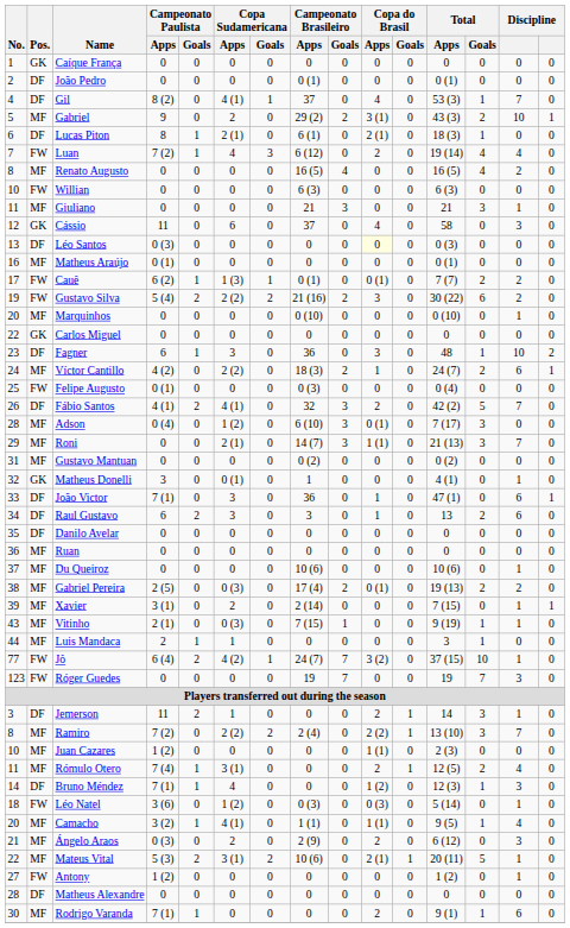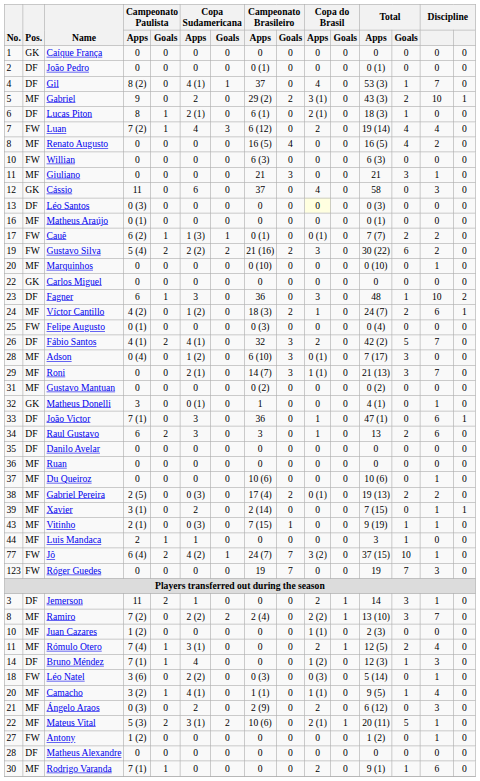 <table class="wikitable" style="text-align:center">
 <tr>
 <th rowspan="2" valign="bottom">No.</th>
 <th rowspan="2" valign="bottom">Pos.</th>
 <th rowspan="2" valign="bottom">Name</th>
 <th colspan="2" width="85">Campeonato Paulista</th>
 <th colspan="2" width="85">Copa Sudamericana</th>
 <th colspan="2" width="85">Campeonato Brasileiro</th>
 <th colspan="2" width="85">Copa do Brasil</th>
 <th colspan="2" width="85">Total</th>
 <th colspan="2" width="85">Discipline</th>
 </tr>
 <tr>
 <th>Apps</th>
 <th>Goals</th>
 <th>Apps</th>
 <th>Goals</th>
 <th>Apps</th>
 <th>Goals</th>
 <th>Apps</th>
 <th>Goals</th>
 <th>Apps</th>
 <th>Goals</th>
 <th></th>
 <th></th>
 </tr>
 <tr>
 <td align="left">1</td>
 <td align="left">GK</td>
 <td align="left"> <a href='#'>Caíque França</a></td>
 <td>0</td>
 <td>0</td>
 <td>0</td>
 <td>0</td>
 <td>0</td>
 <td>0</td>
 <td>0</td>
 <td>0</td>
 <td>0</td>
 <td>0</td>
 <td>0</td>
 <td>0</td>
 </tr>
 <tr>
 <td align="left">2</td>
 <td align="left">DF</td>
 <td align="left"> <a href='#'>João Pedro</a></td>
 <td>0</td>
 <td>0</td>
 <td>0</td>
 <td>0</td>
 <td>0 (1)</td>
 <td>0</td>
 <td>0</td>
 <td>0</td>
 <td>0 (1)</td>
 <td>0</td>
 <td>0</td>
 <td>0</td>
 </tr>
 <tr>
 <td align="left">4</td>
 <td align="left">DF</td>
 <td align="left"> <a href='#'>Gil</a></td>
 <td>8 (2)</td>
 <td>0</td>
 <td>4 (1)</td>
 <td>1</td>
 <td>37</td>
 <td>0</td>
 <td>4</td>
 <td>0</td>
 <td>53 (3)</td>
 <td>1</td>
 <td>7</td>
 <td>0</td>
 </tr>
 <tr>
 <td align="left">5</td>
 <td align="left">MF</td>
 <td align="left"> <a href='#'>Gabriel</a></td>
 <td>9</td>
 <td>0</td>
 <td>2</td>
 <td>0</td>
 <td>29 (2)</td>
 <td>2</td>
 <td>3 (1)</td>
 <td>0</td>
 <td>43 (3)</td>
 <td>2</td>
 <td>10</td>
 <td>1</td>
 </tr>
 <tr>
 <td align="left">6</td>
 <td align="left">DF</td>
 <td align="left"> <a href='#'>Lucas Piton</a></td>
 <td>8</td>
 <td>1</td>
 <td>2 (1)</td>
 <td>0</td>
 <td>6 (1)</td>
 <td>0</td>
 <td>2 (1)</td>
 <td>0</td>
 <td>18 (3)</td>
 <td>1</td>
 <td>0</td>
 <td>0</td>
 </tr>
 <tr>
 <td align="left">7</td>
 <td align="left">FW</td>
 <td align="left"> <a href='#'>Luan</a></td>
 <td>7 (2)</td>
 <td>1</td>
 <td>4</td>
 <td>3</td>
 <td>6 (12)</td>
 <td>0</td>
 <td>2</td>
 <td>0</td>
 <td>19 (14)</td>
 <td>4</td>
 <td>4</td>
 <td>0</td>
 </tr>
 <tr>
 <td align="left">8</td>
 <td align="left">MF</td>
 <td align="left"> <a href='#'>Renato Augusto</a></td>
 <td>0</td>
 <td>0</td>
 <td>0</td>
 <td>0</td>
 <td>16 (5)</td>
 <td>4</td>
 <td>0</td>
 <td>0</td>
 <td>16 (5)</td>
 <td>4</td>
 <td>2</td>
 <td>0</td>
 </tr>
 <tr>
 <td align="left">10</td>
 <td align="left">FW</td>
 <td align="left"> <a href='#'>Willian</a></td>
 <td>0</td>
 <td>0</td>
 <td>0</td>
 <td>0</td>
 <td>6 (3)</td>
 <td>0</td>
 <td>0</td>
 <td>0</td>
 <td>6 (3)</td>
 <td>0</td>
 <td>0</td>
 <td>0</td>
 </tr>
 <tr>
 <td align="left">11</td>
 <td align="left">MF</td>
 <td align="left"> <a href='#'>Giuliano</a></td>
 <td>0</td>
 <td>0</td>
 <td>0</td>
 <td>0</td>
 <td>21</td>
 <td>3</td>
 <td>0</td>
 <td>0</td>
 <td>21</td>
 <td>3</td>
 <td>1</td>
 <td>0</td>
 </tr>
 <tr>
 <td align="left">12</td>
 <td align="left">GK</td>
 <td align="left"> <a href='#'>Cássio</a></td>
 <td>11</td>
 <td>0</td>
 <td>6</td>
 <td>0</td>
 <td>37</td>
 <td>0</td>
 <td>4</td>
 <td>0</td>
 <td>58</td>
 <td>0</td>
 <td>3</td>
 <td>0</td>
 </tr>
 <tr>
 <td align="left">13</td>
 <td align="left">DF</td>
 <td align="left"> <a href='#'>Léo Santos</a></td>
 <td>0 (3)</td>
 <td>0</td>
 <td>0</td>
 <td>0</td>
 <td>0</td>
 <td>0</td>
 <td style="background: lightyellow;">0</td>
 <td>0</td>
 <td>0 (3)</td>
 <td>0</td>
 <td>0</td>
 <td>0</td>
 </tr>
 <tr>
 <td align="left">16</td>
 <td align="left">MF</td>
 <td align="left"> <a href='#'>Matheus Araújo</a></td>
 <td>0 (1)</td>
 <td>0</td>
 <td>0</td>
 <td>0</td>
 <td>0</td>
 <td>0</td>
 <td>0</td>
 <td>0</td>
 <td>0 (1)</td>
 <td>0</td>
 <td>0</td>
 <td>0</td>
 </tr>
 <tr>
 <td align="left">17</td>
 <td align="left">FW</td>
 <td align="left"> <a href='#'>Cauê</a></td>
 <td>6 (2)</td>
 <td>1</td>
 <td>1 (3)</td>
 <td>1</td>
 <td>0 (1)</td>
 <td>0</td>
 <td>0 (1)</td>
 <td>0</td>
 <td>7 (7)</td>
 <td>2</td>
 <td>2</td>
 <td>0</td>
 </tr>
 <tr>
 <td align="left">19</td>
 <td align="left">FW</td>
 <td align="left"> <a href='#'>Gustavo Silva</a></td>
 <td>5 (4)</td>
 <td>2</td>
 <td>2 (2)</td>
 <td>2</td>
 <td>21 (16)</td>
 <td>2</td>
 <td>3</td>
 <td>0</td>
 <td>30 (22)</td>
 <td>6</td>
 <td>2</td>
 <td>0</td>
 </tr>
 <tr>
 <td align="left">20</td>
 <td align="left">MF</td>
 <td align="left"> <a href='#'>Marquinhos</a></td>
 <td>0</td>
 <td>0</td>
 <td>0</td>
 <td>0</td>
 <td>0 (10)</td>
 <td>0</td>
 <td>0</td>
 <td>0</td>
 <td>0 (10)</td>
 <td>0</td>
 <td>1</td>
 <td>0</td>
 </tr>
 <tr>
 <td align="left">22</td>
 <td align="left">GK</td>
 <td align="left"> <a href='#'>Carlos Miguel</a></td>
 <td>0</td>
 <td>0</td>
 <td>0</td>
 <td>0</td>
 <td>0</td>
 <td>0</td>
 <td>0</td>
 <td>0</td>
 <td>0</td>
 <td>0</td>
 <td>0</td>
 <td>0</td>
 </tr>
 <tr>
 <td align="left">23</td>
 <td align="left">DF</td>
 <td align="left"> <a href='#'>Fagner</a></td>
 <td>6</td>
 <td>1</td>
 <td>3</td>
 <td>0</td>
 <td>36</td>
 <td>0</td>
 <td>3</td>
 <td>0</td>
 <td>48</td>
 <td>1</td>
 <td>10</td>
 <td>2</td>
 </tr>
 <tr>
 <td align="left">24</td>
 <td align="left">MF</td>
 <td align="left"> <a href='#'>Víctor Cantillo</a></td>
 <td>4 (2)</td>
 <td>0</td>
-<td>2 (2)</td>
+<td>1 (2)</td>
 <td>0</td>
 <td>18 (3)</td>
 <td>2</td>
 <td>1</td>
 <td>0</td>
 <td>24 (7)</td>
 <td>2</td>
 <td>6</td>
 <td>1</td>
 </tr>
 <tr>
 <td align="left">25</td>
 <td align="left">FW</td>
 <td align="left"> <a href='#'>Felipe Augusto</a></td>
 <td>0 (1)</td>
 <td>0</td>
 <td>0</td>
 <td>0</td>
 <td>0 (3)</td>
 <td>0</td>
 <td>0</td>
 <td>0</td>
 <td>0 (4)</td>
 <td>0</td>
 <td>0</td>
 <td>0</td>
 </tr>
 <tr>
 <td align="left">26</td>
 <td align="left">DF</td>
 <td align="left"> <a href='#'>Fábio Santos</a></td>
 <td>4 (1)</td>
 <td>2</td>
 <td>4 (1)</td>
 <td>0</td>
 <td>32</td>
 <td>3</td>
 <td>2</td>
 <td>0</td>
 <td>42 (2)</td>
 <td>5</td>
 <td>7</td>
 <td>0</td>
 </tr>
 <tr>
 <td align="left">28</td>
 <td align="left">MF</td>
 <td align="left"> <a href='#'>Adson</a></td>
 <td>0 (4)</td>
 <td>0</td>
 <td>1 (2)</td>
 <td>0</td>
 <td>6 (10)</td>
 <td>3</td>
 <td>0 (1)</td>
 <td>0</td>
 <td>7 (17)</td>
 <td>3</td>
 <td>0</td>
 <td>0</td>
 </tr>
 <tr>
 <td align="left">29</td>
 <td align="left">MF</td>
 <td align="left"> <a href='#'>Roni</a></td>
 <td>0</td>
 <td>0</td>
 <td>2 (1)</td>
 <td>0</td>
 <td>14 (7)</td>
 <td>3</td>
 <td>1 (1)</td>
 <td>0</td>
 <td>21 (13)</td>
 <td>3</td>
 <td>7</td>
 <td>0</td>
 </tr>
 <tr>
 <td align="left">31</td>
 <td align="left">MF</td>
 <td align="left"> <a href='#'>Gustavo Mantuan</a></td>
 <td>0</td>
 <td>0</td>
 <td>0</td>
 <td>0</td>
 <td>0 (2)</td>
 <td>0</td>
 <td>0</td>
 <td>0</td>
 <td>0 (2)</td>
 <td>0</td>
 <td>0</td>
 <td>0</td>
 </tr>
 <tr>
 <td align="left">32</td>
 <td align="left">GK</td>
 <td align="left"> <a href='#'>Matheus Donelli</a></td>
 <td>3</td>
 <td>0</td>
 <td>0 (1)</td>
 <td>0</td>
 <td>1</td>
 <td>0</td>
 <td>0</td>
 <td>0</td>
 <td>4 (1)</td>
 <td>0</td>
 <td>1</td>
 <td>0</td>
 </tr>
 <tr>
 <td align="left">33</td>
 <td align="left">DF</td>
 <td align="left"> <a href='#'>João Victor</a></td>
 <td>7 (1)</td>
 <td>0</td>
 <td>3</td>
 <td>0</td>
 <td>36</td>
 <td>0</td>
 <td>1</td>
 <td>0</td>
 <td>47 (1)</td>
 <td>0</td>
 <td>6</td>
 <td>1</td>
 </tr>
 <tr>
 <td align="left">34</td>
 <td align="left">DF</td>
 <td align="left"> <a href='#'>Raul Gustavo</a></td>
 <td>6</td>
 <td>2</td>
 <td>3</td>
 <td>0</td>
 <td>3</td>
 <td>0</td>
 <td>1</td>
 <td>0</td>
 <td>13</td>
 <td>2</td>
 <td>6</td>
 <td>0</td>
 </tr>
 <tr>
 <td align="left">35</td>
 <td align="left">DF</td>
 <td align="left"> <a href='#'>Danilo Avelar</a></td>
 <td>0</td>
 <td>0</td>
 <td>0</td>
 <td>0</td>
 <td>0</td>
 <td>0</td>
 <td>0</td>
 <td>0</td>
 <td>0</td>
 <td>0</td>
 <td>0</td>
 <td>0</td>
 </tr>
 <tr>
 <td align="left">36</td>
 <td align="left">MF</td>
 <td align="left"> <a href='#'>Ruan</a></td>
 <td>0</td>
 <td>0</td>
 <td>0</td>
 <td>0</td>
 <td>0</td>
 <td>0</td>
 <td>0</td>
 <td>0</td>
 <td>0</td>
 <td>0</td>
 <td>0</td>
 <td>0</td>
 </tr>
 <tr>
 <td align="left">37</td>
 <td align="left">MF</td>
 <td align="left"> <a href='#'>Du Queiroz</a></td>
 <td>0</td>
 <td>0</td>
 <td>0</td>
 <td>0</td>
 <td>10 (6)</td>
 <td>0</td>
 <td>0</td>
 <td>0</td>
 <td>10 (6)</td>
 <td>0</td>
 <td>1</td>
 <td>0</td>
 </tr>
 <tr>
 <td align="left">38</td>
 <td align="left">MF</td>
 <td align="left"> <a href='#'>Gabriel Pereira</a></td>
 <td>2 (5)</td>
 <td>0</td>
 <td>0 (3)</td>
 <td>0</td>
 <td>17 (4)</td>
 <td>2</td>
 <td>0 (1)</td>
 <td>0</td>
 <td>19 (13)</td>
 <td>2</td>
 <td>2</td>
 <td>0</td>
 </tr>
 <tr>
 <td align="left">39</td>
 <td align="left">MF</td>
 <td align="left"> <a href='#'>Xavier</a></td>
 <td>3 (1)</td>
 <td>0</td>
 <td>2</td>
 <td>0</td>
 <td>2 (14)</td>
 <td>0</td>
 <td>0</td>
 <td>0</td>
 <td>7 (15)</td>
 <td>0</td>
 <td>1</td>
 <td>1</td>
 </tr>
 <tr>
 <td align="left">43</td>
 <td align="left">MF</td>
 <td align="left"> <a href='#'>Vitinho</a></td>
 <td>2 (1)</td>
 <td>0</td>
 <td>0 (3)</td>
 <td>0</td>
 <td>7 (15)</td>
 <td>1</td>
 <td>0</td>
 <td>0</td>
 <td>9 (19)</td>
 <td>1</td>
 <td>1</td>
 <td>0</td>
 </tr>
 <tr>
 <td align="left">44</td>
 <td align="left">MF</td>
 <td align="left"> <a href='#'>Luis Mandaca</a></td>
 <td>2</td>
 <td>1</td>
 <td>1</td>
 <td>0</td>
 <td>0</td>
 <td>0</td>
 <td>0</td>
 <td>0</td>
 <td>3</td>
 <td>1</td>
 <td>0</td>
 <td>0</td>
 </tr>
 <tr>
 <td align="left">77</td>
 <td align="left">FW</td>
 <td align="left"> <a href='#'>Jô</a></td>
 <td>6 (4)</td>
 <td>2</td>
 <td>4 (2)</td>
 <td>1</td>
 <td>24 (7)</td>
 <td>7</td>
 <td>3 (2)</td>
 <td>0</td>
 <td>37 (15)</td>
 <td>10</td>
 <td>1</td>
 <td>0</td>
 </tr>
 <tr>
 <td align="left">123</td>
 <td align="left">FW</td>
 <td align="left"> <a href='#'>Róger Guedes</a></td>
 <td>0</td>
 <td>0</td>
 <td>0</td>
 <td>0</td>
 <td>19</td>
 <td>7</td>
 <td>0</td>
 <td>0</td>
 <td>19</td>
 <td>7</td>
 <td>3</td>
 <td>0</td>
 </tr>
 <tr>
 <th colspan="16" style="background:#dcdcdc; text-align:center">Players transferred out during the season</th>
 </tr>
 <tr>
 <td align="left">3</td>
 <td align="left">DF</td>
 <td align="left"> <a href='#'>Jemerson</a></td>
 <td>11</td>
 <td>2</td>
 <td>1</td>
 <td>0</td>
 <td>0</td>
 <td>0</td>
 <td>2</td>
 <td>1</td>
 <td>14</td>
 <td>3</td>
 <td>1</td>
 <td>0</td>
 </tr>
 <tr>
 <td align="left">8</td>
 <td align="left">MF</td>
 <td align="left"> <a href='#'>Ramiro</a></td>
 <td>7 (2)</td>
 <td>0</td>
 <td>2 (2)</td>
 <td>2</td>
 <td>2 (4)</td>
 <td>0</td>
 <td>2 (2)</td>
 <td>1</td>
 <td>13 (10)</td>
 <td>3</td>
 <td>7</td>
 <td>0</td>
 </tr>
 <tr>
 <td align="left">10</td>
 <td align="left">MF</td>
 <td align="left"> <a href='#'>Juan Cazares</a></td>
 <td>1 (2)</td>
 <td>0</td>
 <td>0</td>
 <td>0</td>
 <td>0</td>
 <td>0</td>
 <td>1 (1)</td>
 <td>0</td>
 <td>2 (3)</td>
 <td>0</td>
 <td>0</td>
 <td>0</td>
 </tr>
 <tr>
 <td align="left">11</td>
 <td align="left">MF</td>
 <td align="left"> <a href='#'>Rómulo Otero</a></td>
 <td>7 (4)</td>
 <td>1</td>
 <td>3 (1)</td>
 <td>0</td>
 <td>0</td>
 <td>0</td>
 <td>2</td>
 <td>1</td>
 <td>12 (5)</td>
 <td>2</td>
 <td>4</td>
 <td>0</td>
 </tr>
 <tr>
 <td align="left">14</td>
 <td align="left">DF</td>
 <td align="left"> <a href='#'>Bruno Méndez</a></td>
 <td>7 (1)</td>
 <td>1</td>
 <td>4</td>
 <td>0</td>
 <td>0</td>
 <td>0</td>
 <td>1 (2)</td>
 <td>0</td>
 <td>12 (3)</td>
 <td>1</td>
 <td>3</td>
 <td>0</td>
 </tr>
 <tr>
 <td align="left">18</td>
 <td align="left">FW</td>
 <td align="left"> <a href='#'>Léo Natel</a></td>
 <td>3 (6)</td>
 <td>0</td>
-<td>1 (2)</td>
+<td>2 (2)</td>
 <td>0</td>
 <td>0 (3)</td>
 <td>0</td>
 <td>0 (3)</td>
 <td>0</td>
 <td>5 (14)</td>
 <td>0</td>
 <td>1</td>
 <td>0</td>
 </tr>
 <tr>
 <td align="left">20</td>
 <td align="left">MF</td>
 <td align="left"> <a href='#'>Camacho</a></td>
 <td>3 (2)</td>
 <td>1</td>
 <td>4 (1)</td>
 <td>0</td>
 <td>1 (1)</td>
 <td>0</td>
 <td>1 (1)</td>
 <td>0</td>
 <td>9 (5)</td>
 <td>1</td>
 <td>4</td>
 <td>0</td>
 </tr>
 <tr>
 <td align="left">21</td>
 <td align="left">MF</td>
 <td align="left"> <a href='#'>Ángelo Araos</a></td>
 <td>0 (3)</td>
 <td>0</td>
 <td>2</td>
 <td>0</td>
 <td>2 (9)</td>
 <td>0</td>
 <td>2</td>
 <td>0</td>
 <td>6 (12)</td>
 <td>0</td>
 <td>3</td>
 <td>0</td>
 </tr>
 <tr>
 <td align="left">22</td>
 <td align="left">MF</td>
 <td align="left"> <a href='#'>Mateus Vital</a></td>
 <td>5 (3)</td>
 <td>2</td>
 <td>3 (1)</td>
 <td>2</td>
 <td>10 (6)</td>
 <td>0</td>
 <td>2 (1)</td>
 <td>1</td>
 <td>20 (11)</td>
 <td>5</td>
 <td>1</td>
 <td>0</td>
 </tr>
 <tr>
 <td align="left">27</td>
 <td align="left">FW</td>
 <td align="left"> <a href='#'>Antony</a></td>
 <td>1 (2)</td>
 <td>0</td>
 <td>0</td>
 <td>0</td>
 <td>0</td>
 <td>0</td>
 <td>0</td>
 <td>0</td>
 <td>1 (2)</td>
 <td>0</td>
 <td>1</td>
 <td>0</td>
 </tr>
 <tr>
 <td align="left">28</td>
 <td align="left">DF</td>
 <td align="left"> <a href='#'>Matheus Alexandre</a></td>
 <td>0</td>
 <td>0</td>
 <td>0</td>
 <td>0</td>
 <td>0</td>
 <td>0</td>
 <td>0</td>
 <td>0</td>
 <td>0</td>
 <td>0</td>
 <td>0</td>
 <td>0</td>
 </tr>
 <tr>
 <td align="left">30</td>
 <td align="left">MF</td>
 <td align="left"> <a href='#'>Rodrigo Varanda</a></td>
 <td>7 (1)</td>
 <td>1</td>
 <td>0</td>
 <td>0</td>
 <td>0</td>
 <td>0</td>
 <td>2</td>
 <td>0</td>
 <td>9 (1)</td>
 <td>1</td>
 <td>6</td>
 <td>0</td>
 </tr>
 <tr>
 </tr>
 </table>
